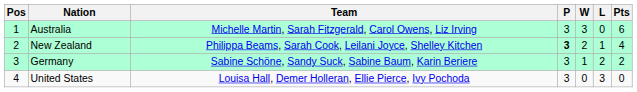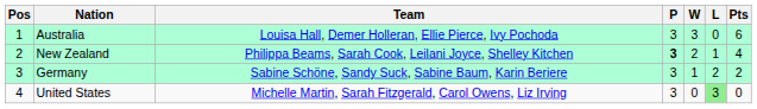 <table class="wikitable" style="font-size: 100%">
 <tr>
 <th width=20>Pos</th>
 <th width=150>Nation</th>
 <th width=650>Team</th>
 <th width=20>P</th>
 <th width=20>W</th>
 <th width=20>L</th>
 <th width=20>Pts</th>
 </tr>
 <tr align=center style="background: #ADFFD6;">
 <td>1</td>
 <td align="left"> Australia</td>
-<td><a href='#'>Michelle Martin</a>, <a href='#'>Sarah Fitzgerald</a>, <a href='#'>Carol Owens</a>, <a href='#'>Liz Irving</a></td>
+<td><a href='#'>Louisa Hall</a>, <a href='#'>Demer Holleran</a>, <a href='#'>Ellie Pierce</a>, <a href='#'>Ivy Pochoda</a></td>
 <td>3</td>
 <td>3</td>
 <td>0</td>
 <td>6</td>
 </tr>
 <tr align=center style="background: #ADFFD6;">
 <td>2</td>
 <td align="left"> New Zealand</td>
 <td><a href='#'>Philippa Beams</a>, <a href='#'>Sarah Cook</a>, <a href='#'>Leilani Joyce</a>, <a href='#'>Shelley Kitchen</a></td>
 <td><strong>3</strong></td>
 <td>2</td>
 <td>1</td>
 <td>4</td>
 </tr>
 <tr align=center style="background: #ADFFD6;">
 <td>3</td>
 <td align="left"> Germany</td>
 <td><a href='#'>Sabine Schöne</a>, <a href='#'>Sandy Suck</a>, <a href='#'>Sabine Baum</a>, <a href='#'>Karin Beriere</a></td>
 <td>3</td>
 <td>1</td>
 <td>2</td>
 <td>2</td>
 </tr>
 <tr align=center>
 <td>4</td>
 <td align="left"> United States</td>
-<td><a href='#'>Louisa Hall</a>, <a href='#'>Demer Holleran</a>, <a href='#'>Ellie Pierce</a>, <a href='#'>Ivy Pochoda</a></td>
+<td><a href='#'>Michelle Martin</a>, <a href='#'>Sarah Fitzgerald</a>, <a href='#'>Carol Owens</a>, <a href='#'>Liz Irving</a></td>
 <td>3</td>
 <td>0</td>
-<td>3</td>
+<td style="background: lightgreen;">3</td>
 <td>0</td>
 </tr>
 </table>
